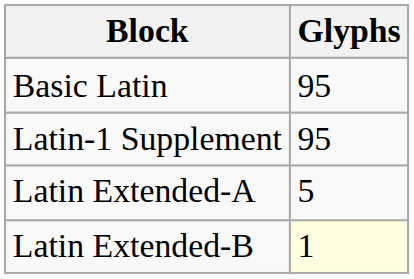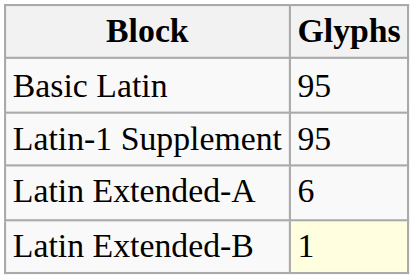 <table class="wikitable">
 <tr>
 <th>Block</th>
 <th>Glyphs</th>
 </tr>
 <tr>
 <td>Basic Latin</td>
 <td>95</td>
 </tr>
 <tr>
 <td>Latin-1 Supplement</td>
 <td>95</td>
 </tr>
 <tr>
 <td>Latin Extended-A</td>
-<td>5</td>
+<td>6</td>
 </tr>
 <tr>
 <td>Latin Extended-B</td>
 <td style="background: lightyellow;">1</td>
 </tr>
 </table>
